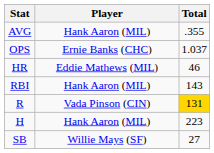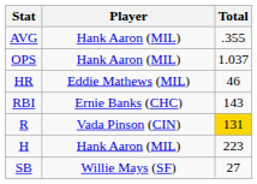 <table class="wikitable" style="text-align:center;">
 <tr>
 <th style="width:15%;">Stat</th>
 <th>Player</th>
 <th style="width:15%;">Total</th>
 </tr>
 <tr>
 <td><a href='#'>AVG</a></td>
 <td><a href='#'>Hank Aaron</a> (<a href='#'>MIL</a>)</td>
 <td>.355</td>
 </tr>
 <tr>
 <td><a href='#'>OPS</a></td>
-<td><a href='#'>Ernie Banks</a> (<a href='#'>CHC</a>)</td>
+<td><a href='#'>Hank Aaron</a> (<a href='#'>MIL</a>)</td>
 <td>1.037</td>
 </tr>
 <tr>
 <td><a href='#'>HR</a></td>
 <td><a href='#'>Eddie Mathews</a> (<a href='#'>MIL</a>)</td>
 <td>46</td>
 </tr>
 <tr>
 <td><a href='#'>RBI</a></td>
-<td><a href='#'>Hank Aaron</a> (<a href='#'>MIL</a>)</td>
+<td><a href='#'>Ernie Banks</a> (<a href='#'>CHC</a>)</td>
 <td>143</td>
 </tr>
 <tr>
 <td><a href='#'>R</a></td>
 <td><a href='#'>Vada Pinson</a> (<a href='#'>CIN</a>)</td>
 <td style="background: gold;">131</td>
 </tr>
 <tr>
 <td><a href='#'>H</a></td>
 <td><a href='#'>Hank Aaron</a> (<a href='#'>MIL</a>)</td>
 <td>223</td>
 </tr>
 <tr>
 <td><a href='#'>SB</a></td>
 <td><a href='#'>Willie Mays</a> (<a href='#'>SF</a>)</td>
 <td>27</td>
 </tr>
 </table>
